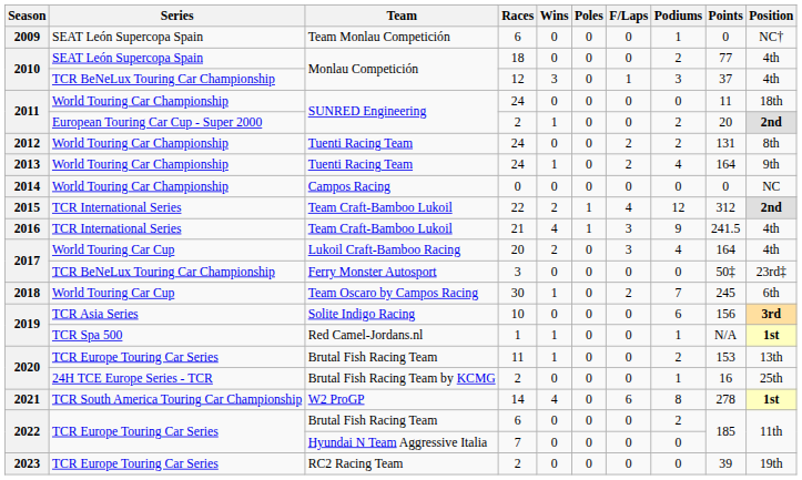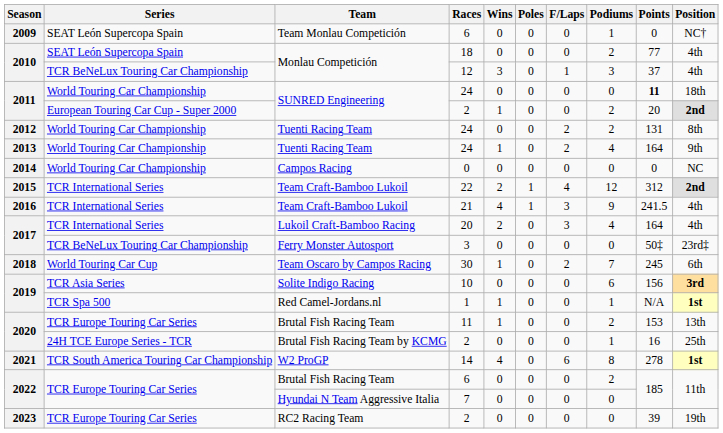 <table class="wikitable" style="font-size: 90%; text-align:center">
 <tr>
 <th>Season</th>
 <th>Series</th>
 <th>Team</th>
 <th>Races</th>
 <th>Wins</th>
 <th>Poles</th>
 <th>F/Laps</th>
 <th>Podiums</th>
 <th>Points</th>
 <th>Position</th>
 </tr>
 <tr>
 <th>2009</th>
 <td align=left>SEAT León Supercopa Spain</td>
 <td align=left>Team Monlau Competición</td>
 <td>6</td>
 <td>0</td>
 <td>0</td>
 <td>0</td>
 <td>1</td>
 <td>0</td>
 <td>NC†</td>
 </tr>
 <tr>
 <th rowspan="2">2010</th>
 <td align=left><a href='#'>SEAT León Supercopa Spain</a></td>
 <td rowspan="2" align=left>Monlau Competición</td>
 <td>18</td>
 <td>0</td>
 <td>0</td>
 <td>0</td>
 <td>2</td>
 <td>77</td>
 <td>4th</td>
 </tr>
 <tr>
 <td align=left><a href='#'>TCR BeNeLux Touring Car Championship</a></td>
 <td>12</td>
 <td>3</td>
 <td>0</td>
 <td>1</td>
 <td>3</td>
 <td>37</td>
 <td>4th</td>
 </tr>
 <tr>
 <th rowspan="2">2011</th>
 <td align=left><a href='#'>World Touring Car Championship</a></td>
 <td rowspan="2" align=left><a href='#'>SUNRED Engineering</a></td>
 <td>24</td>
 <td>0</td>
 <td>0</td>
 <td>0</td>
 <td>0</td>
-<td>11</td>
+<td><strong>11</strong></td>
 <td>18th</td>
 </tr>
 <tr>
 <td align=left><a href='#'>European Touring Car Cup - Super 2000</a></td>
 <td>2</td>
 <td>1</td>
 <td>0</td>
 <td>0</td>
 <td>2</td>
 <td>20</td>
 <td style="background:#DFDFDF;"><strong>2nd</strong></td>
 </tr>
 <tr>
 <th>2012</th>
 <td align=left><a href='#'>World Touring Car Championship</a></td>
 <td align=left><a href='#'>Tuenti Racing Team</a></td>
 <td>24</td>
 <td>0</td>
 <td>0</td>
 <td>2</td>
 <td>2</td>
 <td>131</td>
 <td>8th</td>
 </tr>
 <tr>
 <th>2013</th>
 <td align=left><a href='#'>World Touring Car Championship</a></td>
 <td align=left><a href='#'>Tuenti Racing Team</a></td>
 <td>24</td>
 <td>1</td>
 <td>0</td>
 <td>2</td>
 <td>4</td>
 <td>164</td>
 <td>9th</td>
 </tr>
 <tr>
 <th>2014</th>
 <td align=left><a href='#'>World Touring Car Championship</a></td>
 <td align=left><a href='#'>Campos Racing</a></td>
 <td>0</td>
 <td>0</td>
 <td>0</td>
 <td>0</td>
 <td>0</td>
 <td>0</td>
 <td>NC</td>
 </tr>
 <tr>
 <th>2015</th>
 <td align=left><a href='#'>TCR International Series</a></td>
 <td align=left><a href='#'>Team Craft-Bamboo Lukoil</a></td>
 <td>22</td>
 <td>2</td>
 <td>1</td>
 <td>4</td>
 <td>12</td>
 <td>312</td>
 <td style="background:#DFDFDF;"><strong>2nd</strong></td>
 </tr>
 <tr>
 <th>2016</th>
 <td align=left><a href='#'>TCR International Series</a></td>
 <td align=left><a href='#'>Team Craft-Bamboo Lukoil</a></td>
 <td>21</td>
 <td>4</td>
 <td>1</td>
 <td>3</td>
 <td>9</td>
 <td>241.5</td>
 <td>4th</td>
 </tr>
 <tr>
 <th rowspan="2">2017</th>
-<td align=left><a href='#'>World Touring Car Cup</a></td>
+<td align=left><a href='#'>TCR International Series</a></td>
 <td align=left><a href='#'>Lukoil Craft-Bamboo Racing</a></td>
 <td>20</td>
 <td>2</td>
 <td>0</td>
 <td>3</td>
 <td>4</td>
 <td>164</td>
 <td>4th</td>
 </tr>
 <tr>
 <td align=left><a href='#'>TCR BeNeLux Touring Car Championship</a></td>
 <td align=left><a href='#'>Ferry Monster Autosport</a></td>
 <td>3</td>
 <td>0</td>
 <td>0</td>
 <td>0</td>
 <td>0</td>
 <td>50‡</td>
 <td>23rd‡</td>
 </tr>
 <tr>
 <th>2018</th>
 <td align=left><a href='#'>World Touring Car Cup</a></td>
 <td align=left><a href='#'>Team Oscaro by Campos Racing</a></td>
 <td>30</td>
 <td>1</td>
 <td>0</td>
 <td>2</td>
 <td>7</td>
 <td>245</td>
 <td>6th</td>
 </tr>
 <tr>
 <th rowspan="2">2019</th>
 <td align=left><a href='#'>TCR Asia Series</a></td>
 <td align=left><a href='#'>Solite Indigo Racing</a></td>
 <td>10</td>
 <td>0</td>
 <td>0</td>
 <td>0</td>
 <td>6</td>
 <td>156</td>
 <td style="background:#FFDF9F;"><strong>3rd</strong></td>
 </tr>
 <tr>
 <td align=left><a href='#'>TCR Spa 500</a></td>
 <td align=left>Red Camel-Jordans.nl</td>
 <td>1</td>
 <td>1</td>
 <td>0</td>
 <td>0</td>
 <td>1</td>
 <td>N/A</td>
 <td style="background:#FFFFBF;"><strong>1st</strong></td>
 </tr>
 <tr>
 <th rowspan="2">2020</th>
 <td align=left><a href='#'>TCR Europe Touring Car Series</a></td>
 <td align=left>Brutal Fish Racing Team</td>
 <td>11</td>
 <td>1</td>
 <td>0</td>
 <td>0</td>
 <td>2</td>
 <td>153</td>
 <td>13th</td>
 </tr>
 <tr>
 <td align=left><a href='#'>24H TCE Europe Series - TCR</a></td>
 <td align=left>Brutal Fish Racing Team by <a href='#'>KCMG</a></td>
 <td>2</td>
 <td>0</td>
 <td>0</td>
 <td>0</td>
 <td>1</td>
 <td>16</td>
 <td>25th</td>
 </tr>
 <tr>
 <th>2021</th>
 <td align=left><a href='#'>TCR South America Touring Car Championship</a></td>
 <td align=left><a href='#'>W2 ProGP</a></td>
 <td>14</td>
 <td>4</td>
 <td>0</td>
 <td>6</td>
 <td>8</td>
 <td>278</td>
 <td style="background:#FFFFBF;"><strong>1st</strong></td>
 </tr>
 <tr>
 <th rowspan="2">2022</th>
 <td rowspan="2" align=left><a href='#'>TCR Europe Touring Car Series</a></td>
 <td align=left>Brutal Fish Racing Team</td>
 <td>6</td>
 <td>0</td>
 <td>0</td>
 <td>0</td>
 <td>2</td>
 <td rowspan="2">185</td>
 <td rowspan="2">11th</td>
 </tr>
 <tr>
 <td align=left><a href='#'>Hyundai N Team</a> Aggressive Italia</td>
 <td>7</td>
 <td>0</td>
 <td>0</td>
 <td>0</td>
 <td>0</td>
 </tr>
 <tr>
 <th>2023</th>
 <td align=left><a href='#'>TCR Europe Touring Car Series</a></td>
 <td align=left>RC2 Racing Team</td>
 <td>2</td>
 <td>0</td>
 <td>0</td>
 <td>0</td>
 <td>0</td>
 <td>39</td>
 <td>19th</td>
 </tr>
 </table>
